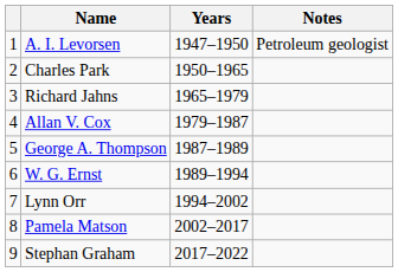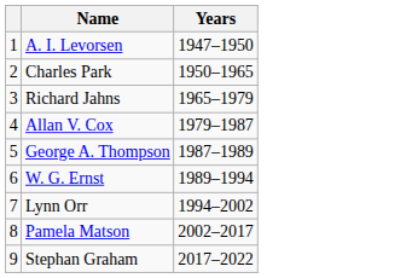 <table class="wikitable">
 <tr>
 <th></th>
 <th>Name</th>
 <th>Years</th>
-<th>Notes</th>
 </tr>
 <tr>
 <td>1</td>
 <td><a href='#'>A. I. Levorsen</a></td>
 <td>1947–1950</td>
-<td>Petroleum geologist</td>
 </tr>
 <tr>
 <td>2</td>
 <td>Charles Park</td>
 <td>1950–1965</td>
-<td></td>
 </tr>
 <tr>
 <td>3</td>
 <td>Richard Jahns</td>
 <td>1965–1979</td>
-<td></td>
 </tr>
 <tr>
 <td>4</td>
 <td><a href='#'>Allan V. Cox</a></td>
 <td>1979–1987</td>
-<td></td>
 </tr>
 <tr>
 <td>5</td>
 <td><a href='#'>George A. Thompson</a></td>
 <td>1987–1989</td>
-<td></td>
 </tr>
 <tr>
 <td>6</td>
 <td><a href='#'>W. G. Ernst</a></td>
 <td>1989–1994</td>
-<td></td>
 </tr>
 <tr>
 <td>7</td>
 <td>Lynn Orr</td>
 <td>1994–2002</td>
-<td></td>
 </tr>
 <tr>
 <td>8</td>
 <td><a href='#'>Pamela Matson</a></td>
 <td>2002–2017</td>
-<td></td>
 </tr>
 <tr>
 <td>9</td>
 <td>Stephan Graham</td>
 <td>2017–2022</td>
-<td></td>
 </tr>
 </table>
